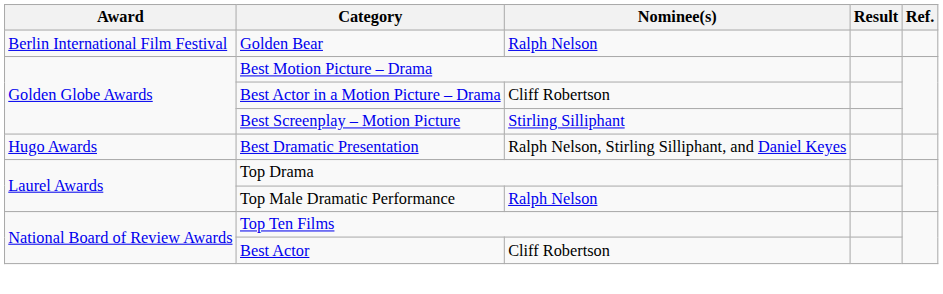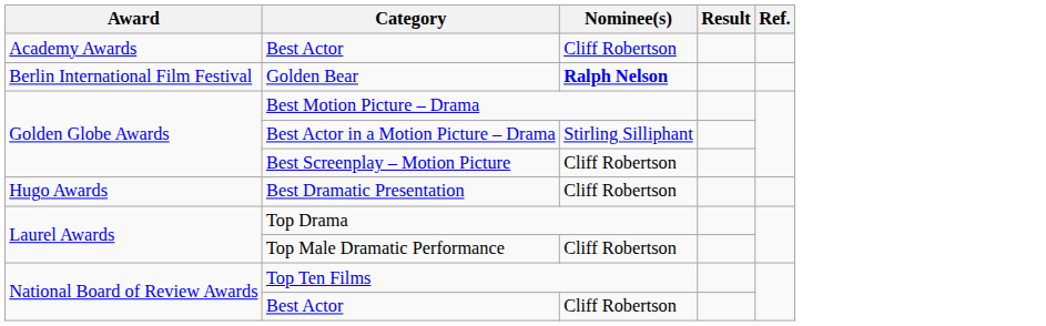 <table class="wikitable plainrowheaders">
 <tr>
 <th>Award</th>
 <th>Category</th>
 <th>Nominee(s)</th>
 <th>Result</th>
 <th>Ref.</th>
 </tr>
 <tr>
+<td><a href='#'>Academy Awards</a></td>
+<td><a href='#'>Best Actor</a></td>
+<td><a href='#'>Cliff Robertson</a></td>
+<td></td>
+<td align="center"></td>
+</tr>
+<tr>
 <td><a href='#'>Berlin International Film Festival</a></td>
 <td><a href='#'>Golden Bear</a></td>
-<td><a href='#'>Ralph Nelson</a></td>
+<td><strong><a href='#'>Ralph Nelson</a></strong></td>
 <td></td>
 <td align="center"></td>
 </tr>
 <tr>
 <td rowspan="3"><a href='#'>Golden Globe Awards</a></td>
 <td colspan="2"><a href='#'>Best Motion Picture – Drama</a></td>
 <td></td>
 <td align="center" rowspan="3"></td>
 </tr>
 <tr>
 <td><a href='#'>Best Actor in a Motion Picture – Drama</a></td>
-<td>Cliff Robertson</td>
+<td><a href='#'>Stirling Silliphant</a></td>
 <td></td>
 </tr>
 <tr>
 <td><a href='#'>Best Screenplay – Motion Picture</a></td>
-<td><a href='#'>Stirling Silliphant</a></td>
+<td>Cliff Robertson</td>
 <td></td>
 </tr>
 <tr>
 <td><a href='#'>Hugo Awards</a></td>
 <td><a href='#'>Best Dramatic Presentation</a></td>
-<td>Ralph Nelson, Stirling Silliphant, and <a href='#'>Daniel Keyes</a></td>
+<td>Cliff Robertson</td>
 <td></td>
 <td align="center"></td>
 </tr>
 <tr>
 <td rowspan="2"><a href='#'>Laurel Awards</a></td>
 <td colspan="2">Top Drama</td>
 <td></td>
 <td align="center" rowspan="2"></td>
 </tr>
 <tr>
 <td>Top Male Dramatic Performance</td>
-<td><a href='#'>Ralph Nelson</a></td>
+<td>Cliff Robertson</td>
 <td></td>
 </tr>
 <tr>
 <td rowspan="2"><a href='#'>National Board of Review Awards</a></td>
 <td colspan="2"><a href='#'>Top Ten Films</a></td>
 <td></td>
 <td align="center" rowspan="2"></td>
 </tr>
 <tr>
 <td><a href='#'>Best Actor</a></td>
 <td>Cliff Robertson</td>
 <td></td>
 </tr>
 </table>
